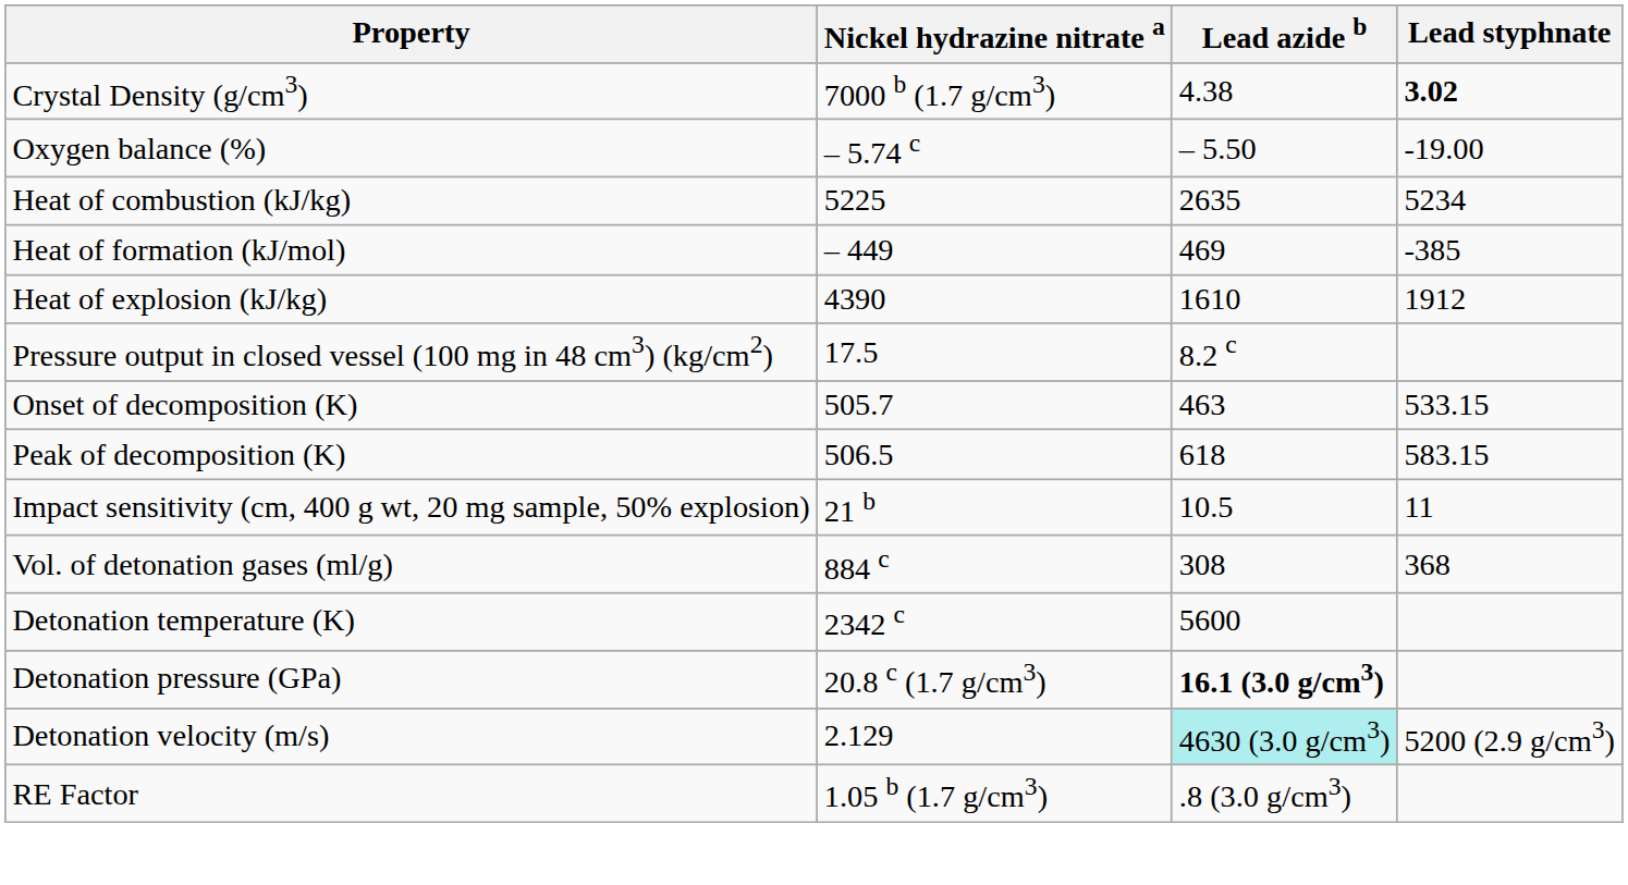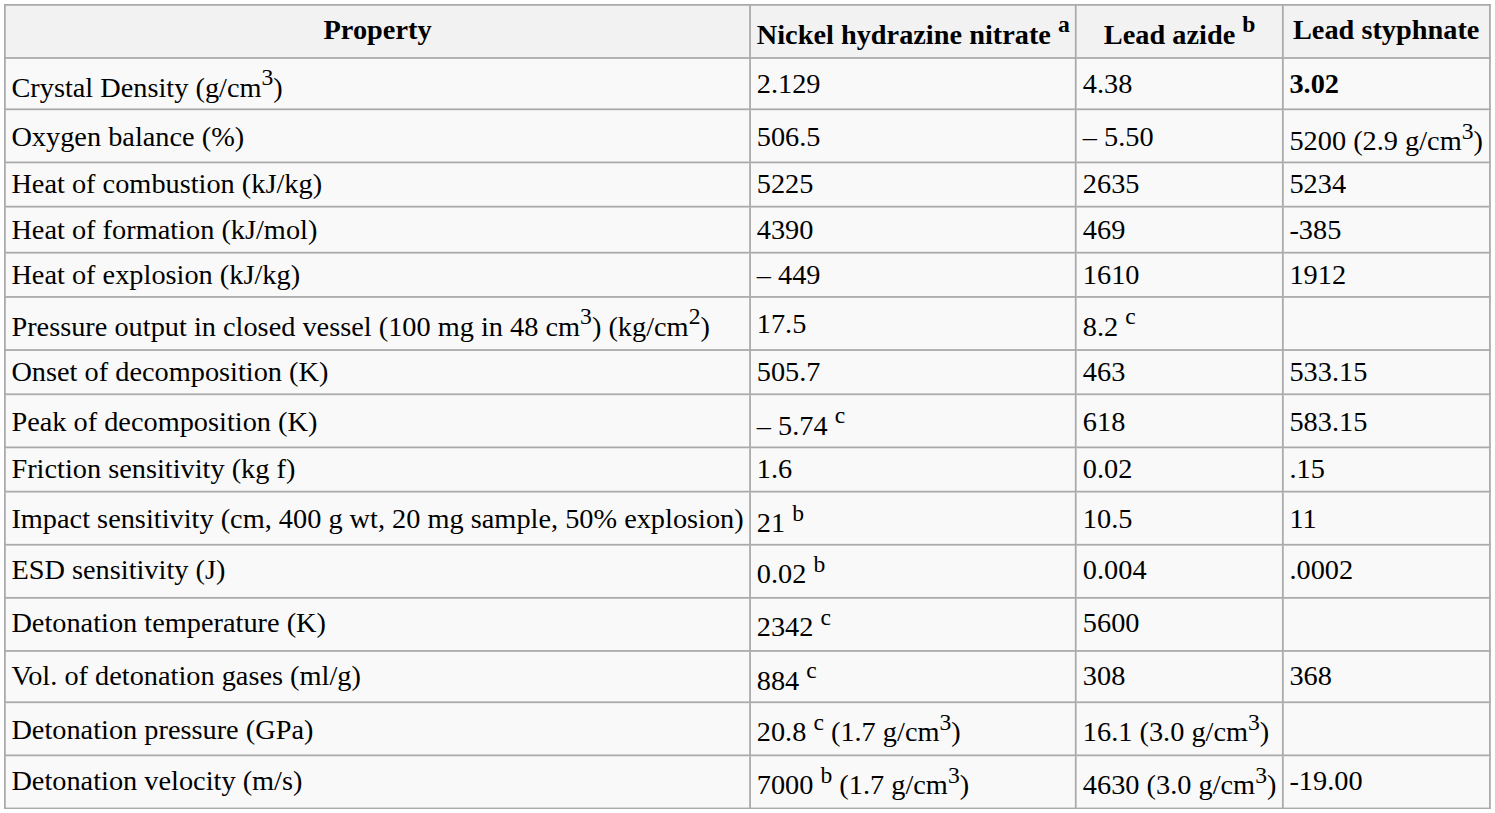 <table class="wikitable">
 <tr>
 <th>Property</th>
 <th>Nickel hydrazine nitrate <sup>a</sup></th>
 <th>Lead azide <sup>b</sup></th>
 <th>Lead styphnate</th>
 </tr>
 <tr>
 <td>Crystal Density (g/cm<sup>3</sup>)</td>
-<td>7000 <sup>b</sup> (1.7 g/cm<sup>3</sup>)</td>
+<td>2.129</td>
 <td>4.38</td>
 <td><strong>3.02</strong></td>
 </tr>
 <tr>
 <td>Oxygen balance (%)</td>
-<td>– 5.74 <sup>c</sup></td>
+<td>506.5</td>
 <td>– 5.50</td>
-<td>-19.00</td>
+<td>5200 (2.9 g/cm<sup>3</sup>)</td>
 </tr>
 <tr>
 <td>Heat of combustion (kJ/kg)</td>
 <td>5225</td>
 <td>2635</td>
 <td>5234</td>
 </tr>
 <tr>
 <td>Heat of formation (kJ/mol)</td>
-<td>– 449</td>
+<td>4390</td>
 <td>469</td>
 <td>-385</td>
 </tr>
 <tr>
 <td>Heat of explosion (kJ/kg)</td>
-<td>4390</td>
+<td>– 449</td>
 <td>1610</td>
 <td>1912</td>
 </tr>
 <tr>
 <td>Pressure output in closed vessel (100 mg in 48 cm<sup>3</sup>) (kg/cm<sup>2</sup>)</td>
 <td>17.5</td>
 <td>8.2 <sup>c</sup></td>
 <td></td>
 </tr>
 <tr>
 <td>Onset of decomposition (K)</td>
 <td>505.7</td>
 <td>463</td>
 <td>533.15</td>
 </tr>
 <tr>
 <td>Peak of decomposition (K)</td>
-<td>506.5</td>
+<td>– 5.74 <sup>c</sup></td>
 <td>618</td>
 <td>583.15</td>
+</tr>
+<tr>
+<td>Friction sensitivity (kg f)</td>
+<td>1.6</td>
+<td>0.02</td>
+<td>.15</td>
 </tr>
 <tr>
 <td>Impact sensitivity (cm, 400 g wt, 20 mg sample, 50% explosion)</td>
 <td>21 <sup>b</sup></td>
 <td>10.5</td>
 <td>11</td>
 </tr>
 <tr>
-<td>Vol. of detonation gases (ml/g)</td>
-<td>884 <sup>c</sup></td>
-<td>308</td>
-<td>368</td>
+<td>ESD sensitivity (J)</td>
+<td>0.02 <sup>b</sup></td>
+<td>0.004</td>
+<td>.0002</td>
 </tr>
 <tr>
 <td>Detonation temperature (K)</td>
 <td>2342 <sup>c</sup></td>
 <td>5600</td>
 <td></td>
 </tr>
 <tr>
+<td>Vol. of detonation gases (ml/g)</td>
+<td>884 <sup>c</sup></td>
+<td>308</td>
+<td>368</td>
+</tr>
+<tr>
 <td>Detonation pressure (GPa)</td>
 <td>20.8 <sup>c</sup> (1.7 g/cm<sup>3</sup>)</td>
-<td><strong>16.1 (3.0 g/cm<sup>3</sup>)</strong></td>
+<td>16.1 (3.0 g/cm<sup>3</sup>)</td>
 <td></td>
 </tr>
 <tr>
 <td>Detonation velocity (m/s)</td>
-<td>2.129</td>
-<td style="background: paleturquoise;">4630 (3.0 g/cm<sup>3</sup>)</td>
-<td>5200 (2.9 g/cm<sup>3</sup>)</td>
-</tr>
-<tr>
-<td>RE Factor</td>
-<td>1.05 <sup>b</sup> (1.7 g/cm<sup>3</sup>)</td>
-<td>.8 (3.0 g/cm<sup>3</sup>)</td>
-<td></td>
+<td>7000 <sup>b</sup> (1.7 g/cm<sup>3</sup>)</td>
+<td>4630 (3.0 g/cm<sup>3</sup>)</td>
+<td>-19.00</td>
 </tr>
 </table>
